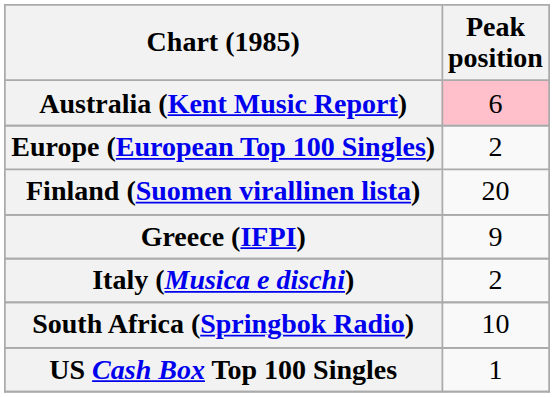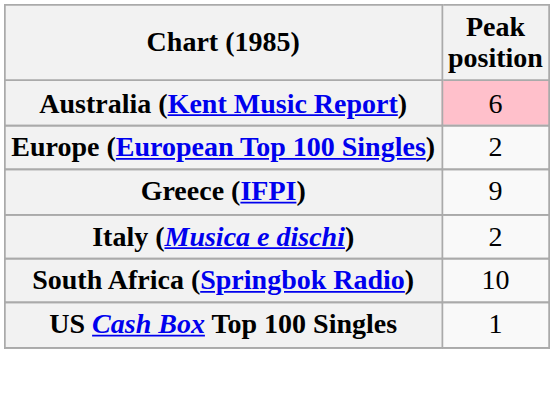 <table class="wikitable sortable plainrowheaders" style="text-align:center">
 <tr>
 <th scope="col">Chart (1985)</th>
 <th scope="col">Peak<br>position</th>
 </tr>
 <tr>
 <th scope="row">Australia (<a href='#'>Kent Music Report</a>)</th>
 <td style="background: pink;">6</td>
 </tr>
 <tr>
 </tr>
 <tr>
 </tr>
 <tr>
 </tr>
 <tr>
 <th scope="row">Europe (<a href='#'>European Top 100 Singles</a>)</th>
 <td>2</td>
-</tr>
-<tr>
-<th scope="row">Finland (<a href='#'>Suomen virallinen lista</a>)</th>
-<td>20</td>
 </tr>
 <tr>
 </tr>
 <tr>
 <th scope="row">Greece (<a href='#'>IFPI</a>)</th>
 <td>9</td>
 </tr>
 <tr>
 </tr>
 <tr>
 <th scope="row">Italy (<em><a href='#'>Musica e dischi</a></em>)</th>
 <td>2</td>
 </tr>
 <tr>
 </tr>
 <tr>
 </tr>
 <tr>
 </tr>
 <tr>
 <th scope="row">South Africa (<a href='#'>Springbok Radio</a>)</th>
 <td>10</td>
 </tr>
 <tr>
 </tr>
 <tr>
 </tr>
 <tr>
 </tr>
 <tr>
 </tr>
 <tr>
 </tr>
 <tr>
 </tr>
 <tr>
 </tr>
 <tr>
 </tr>
 <tr>
 <th scope="row">US <em><a href='#'>Cash Box</a></em> Top 100 Singles</th>
 <td>1</td>
 </tr>
 <tr>
 </tr>
 </table>
